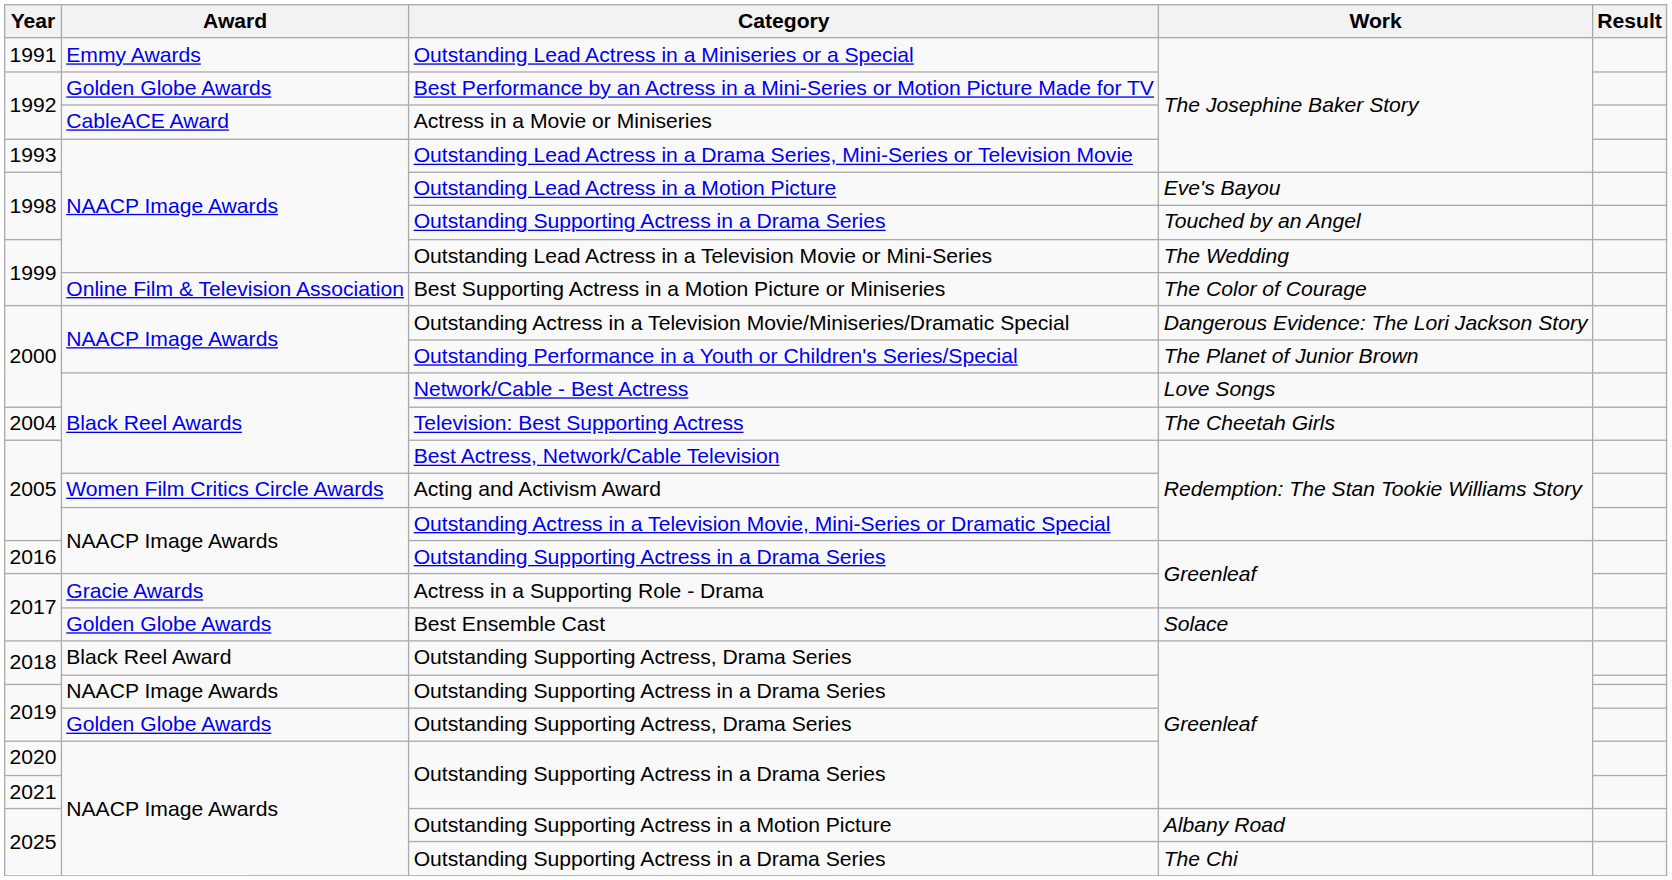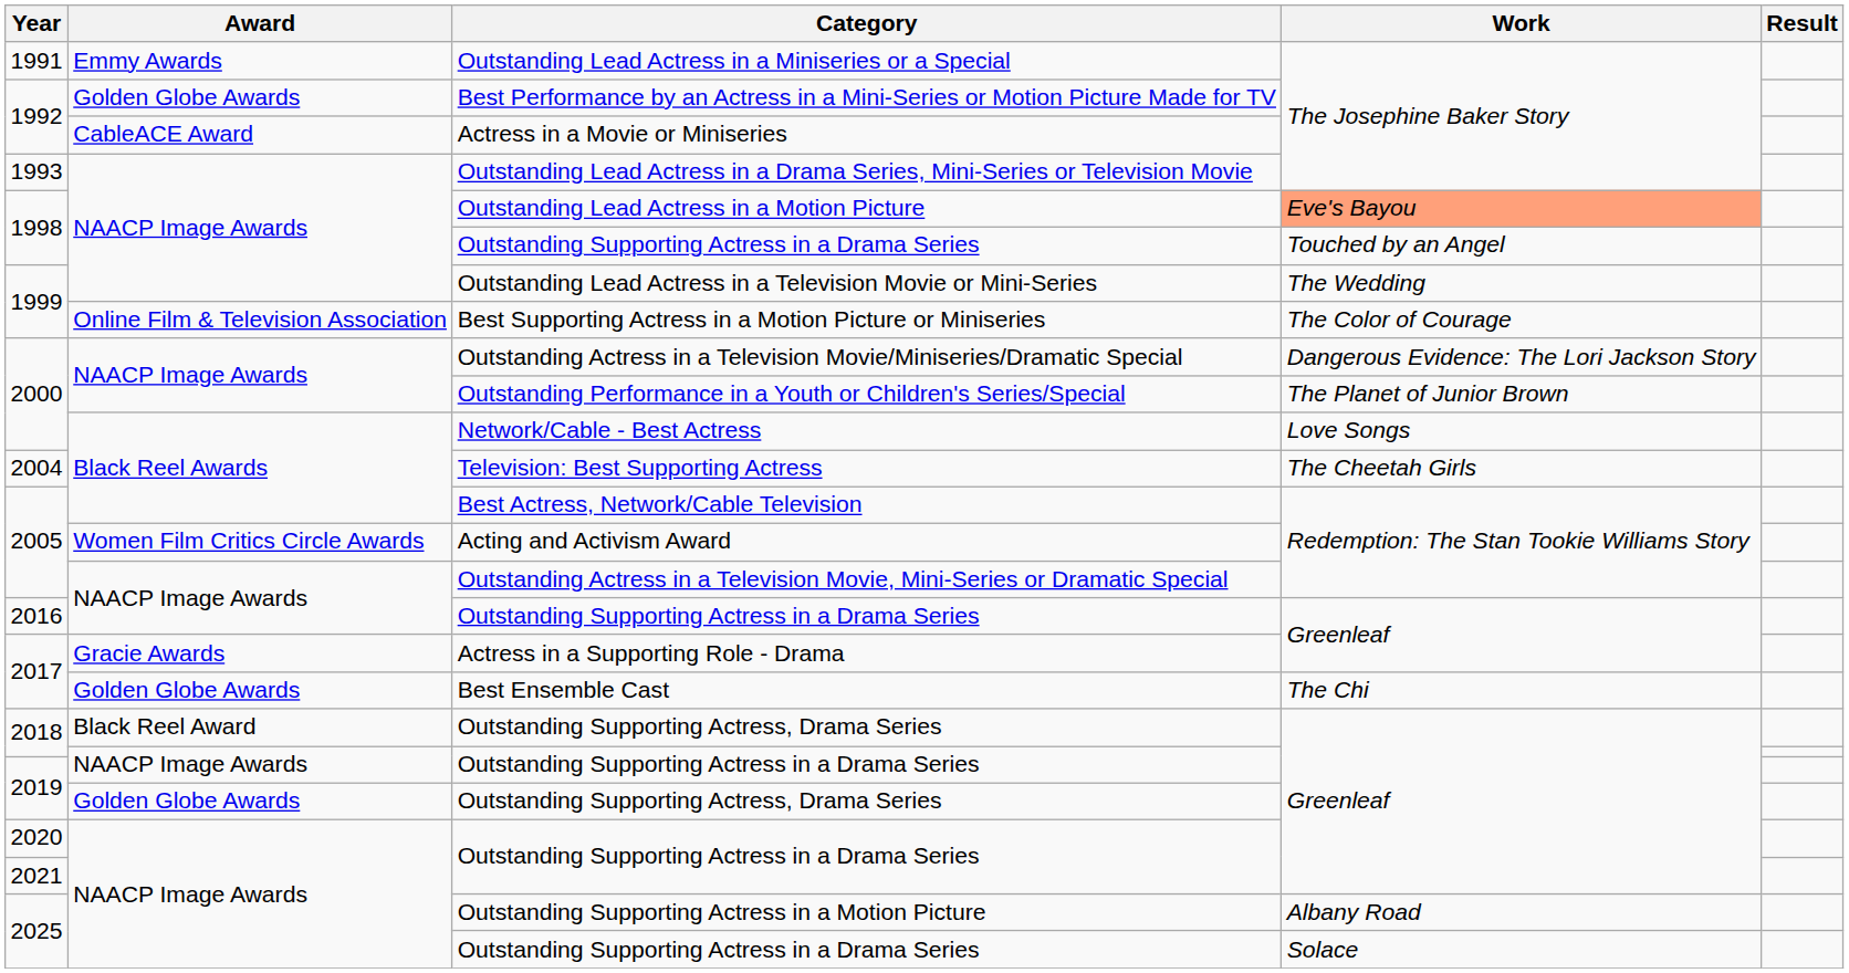 <table class="wikitable sortable plainrowheaders">
 <tr>
 <th>Year</th>
 <th>Award</th>
 <th>Category</th>
 <th>Work</th>
 <th>Result</th>
 </tr>
 <tr>
 <td>1991</td>
 <td><a href='#'>Emmy Awards</a></td>
 <td><a href='#'>Outstanding Lead Actress in a Miniseries or a Special</a></td>
 <td rowspan="4"><em>The Josephine Baker Story</em></td>
 <td></td>
 </tr>
 <tr>
 <td rowspan="2">1992</td>
 <td><a href='#'>Golden Globe Awards</a></td>
 <td><a href='#'>Best Performance by an Actress in a Mini-Series or Motion Picture Made for TV</a></td>
 <td></td>
 </tr>
 <tr>
 <td rowspan=1><a href='#'>CableACE Award</a></td>
 <td rowspan=1>Actress in a Movie or Miniseries</td>
 <td></td>
 </tr>
 <tr>
 <td>1993</td>
 <td rowspan=4><a href='#'>NAACP Image Awards</a></td>
 <td><a href='#'>Outstanding Lead Actress in a Drama Series, Mini-Series or Television Movie</a></td>
 <td></td>
 </tr>
 <tr>
 <td rowspan="2">1998</td>
 <td><a href='#'>Outstanding Lead Actress in a Motion Picture</a></td>
-<td><em>Eve's Bayou</em></td>
+<td style="background: lightsalmon;"><em>Eve's Bayou</em></td>
 <td></td>
 </tr>
 <tr>
 <td><a href='#'>Outstanding Supporting Actress in a Drama Series</a></td>
 <td><em>Touched by an Angel</em></td>
 <td></td>
 </tr>
 <tr>
 <td rowspan="2">1999</td>
 <td>Outstanding Lead Actress in a Television Movie or Mini-Series</td>
 <td><em>The Wedding</em></td>
 <td></td>
 </tr>
 <tr>
 <td rowspan=1><a href='#'>Online Film & Television Association</a></td>
 <td rowspan=1>Best Supporting Actress in a Motion Picture or Miniseries</td>
 <td rowspan=1><em>The Color of Courage</em></td>
 <td></td>
 </tr>
 <tr>
 <td rowspan="3">2000</td>
 <td rowspan="2"><a href='#'>NAACP Image Awards</a></td>
 <td>Outstanding Actress in a Television Movie/Miniseries/Dramatic Special</td>
 <td><em>Dangerous Evidence: The Lori Jackson Story</em></td>
 <td></td>
 </tr>
 <tr>
 <td><a href='#'>Outstanding Performance in a Youth or Children's Series/Special</a></td>
 <td><em>The Planet of Junior Brown</em></td>
 <td></td>
 </tr>
 <tr>
 <td rowspan=3><a href='#'>Black Reel Awards</a></td>
 <td><a href='#'>Network/Cable - Best Actress</a></td>
 <td><em>Love Songs</em></td>
 <td></td>
 </tr>
 <tr>
 <td>2004</td>
 <td><a href='#'>Television: Best Supporting Actress</a></td>
 <td><em>The Cheetah Girls</em></td>
 <td></td>
 </tr>
 <tr>
 <td rowspan="3">2005</td>
 <td><a href='#'>Best Actress, Network/Cable Television</a></td>
 <td rowspan="3"><em>Redemption: The Stan Tookie Williams Story</em></td>
 <td></td>
 </tr>
 <tr>
 <td rowspan=1><a href='#'>Women Film Critics Circle Awards</a></td>
 <td rowspan=1>Acting and Activism Award</td>
 <td></td>
 </tr>
 <tr>
 <td rowspan=2>NAACP Image Awards</td>
 <td><a href='#'>Outstanding Actress in a Television Movie, Mini-Series or Dramatic Special</a></td>
 <td></td>
 </tr>
 <tr>
 <td>2016</td>
 <td rowspan=1><a href='#'>Outstanding Supporting Actress in a Drama Series</a></td>
 <td rowspan=2><em>Greenleaf</em></td>
 <td></td>
 </tr>
 <tr>
 <td rowspan="2">2017</td>
 <td><a href='#'>Gracie Awards</a></td>
 <td>Actress in a Supporting Role - Drama</td>
 <td></td>
 </tr>
 <tr>
 <td><a href='#'>Golden Globe Awards</a></td>
 <td rowspan=1>Best Ensemble Cast</td>
-<td rowspan=1><em>Solace</em></td>
+<td><em>The Chi</em></td>
 <td></td>
 </tr>
 <tr>
 <td rowspan="2">2018</td>
 <td>Black Reel Award</td>
 <td>Outstanding Supporting Actress, Drama Series</td>
 <td rowspan="6"><em>Greenleaf</em></td>
 <td></td>
 </tr>
 <tr>
 <td rowspan=2>NAACP Image Awards</td>
 <td rowspan=2>Outstanding Supporting Actress in a Drama Series</td>
 <td></td>
 </tr>
 <tr>
 <td rowspan="2">2019</td>
 <td></td>
 </tr>
 <tr>
 <td><a href='#'>Golden Globe Awards</a></td>
 <td>Outstanding Supporting Actress, Drama Series</td>
 <td></td>
 </tr>
 <tr>
 <td>2020</td>
 <td rowspan="4">NAACP Image Awards</td>
 <td rowspan="2">Outstanding Supporting Actress in a Drama Series</td>
 <td></td>
 </tr>
 <tr>
 <td>2021</td>
 <td></td>
 </tr>
 <tr>
 <td rowspan="2">2025</td>
 <td>Outstanding Supporting Actress in a Motion Picture</td>
 <td><em>Albany Road</em></td>
 <td></td>
 </tr>
 <tr>
 <td>Outstanding Supporting Actress in a Drama Series</td>
-<td><em>The Chi</em></td>
+<td rowspan=1><em>Solace</em></td>
 <td></td>
 </tr>
 </table>
